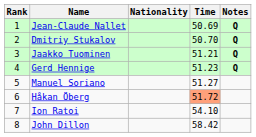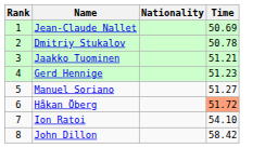 <table class="wikitable sortable" style="text-align:center">
 <tr>
 <th>Rank</th>
 <th>Name</th>
 <th>Nationality</th>
 <th>Time</th>
-<th>Notes</th>
 </tr>
 <tr bgcolor=ccffcc>
 <td>1</td>
 <td align=left><a href='#'>Jean-Claude Nallet</a></td>
 <td align=left></td>
 <td>50.69</td>
-<td><strong>Q</strong></td>
 </tr>
 <tr bgcolor=ccffcc>
 <td>2</td>
 <td align=left><a href='#'>Dmitriy Stukalov</a></td>
 <td align=left></td>
-<td>50.70</td>
-<td><strong>Q</strong></td>
+<td>50.78</td>
 </tr>
 <tr bgcolor=ccffcc>
 <td>3</td>
 <td align=left><a href='#'>Jaakko Tuominen</a></td>
 <td align=left></td>
 <td>51.21</td>
-<td><strong>Q</strong></td>
 </tr>
 <tr bgcolor=ccffcc>
 <td>4</td>
 <td align=left><a href='#'>Gerd Hennige</a></td>
 <td align=left></td>
 <td>51.23</td>
-<td><strong>Q</strong></td>
 </tr>
 <tr>
 <td>5</td>
 <td align=left><a href='#'>Manuel Soriano</a></td>
 <td align=left></td>
 <td>51.27</td>
-<td></td>
 </tr>
 <tr>
 <td>6</td>
 <td align=left><a href='#'>Håkan Öberg</a></td>
 <td align=left></td>
 <td style="background: lightsalmon;">51.72</td>
-<td></td>
 </tr>
 <tr>
 <td>7</td>
 <td align=left><a href='#'>Ion Ratoi</a></td>
 <td align=left></td>
 <td>54.10</td>
-<td></td>
 </tr>
 <tr>
 <td>8</td>
 <td align=left><a href='#'>John Dillon</a></td>
 <td align=left></td>
 <td>58.42</td>
-<td></td>
 </tr>
 </table>
